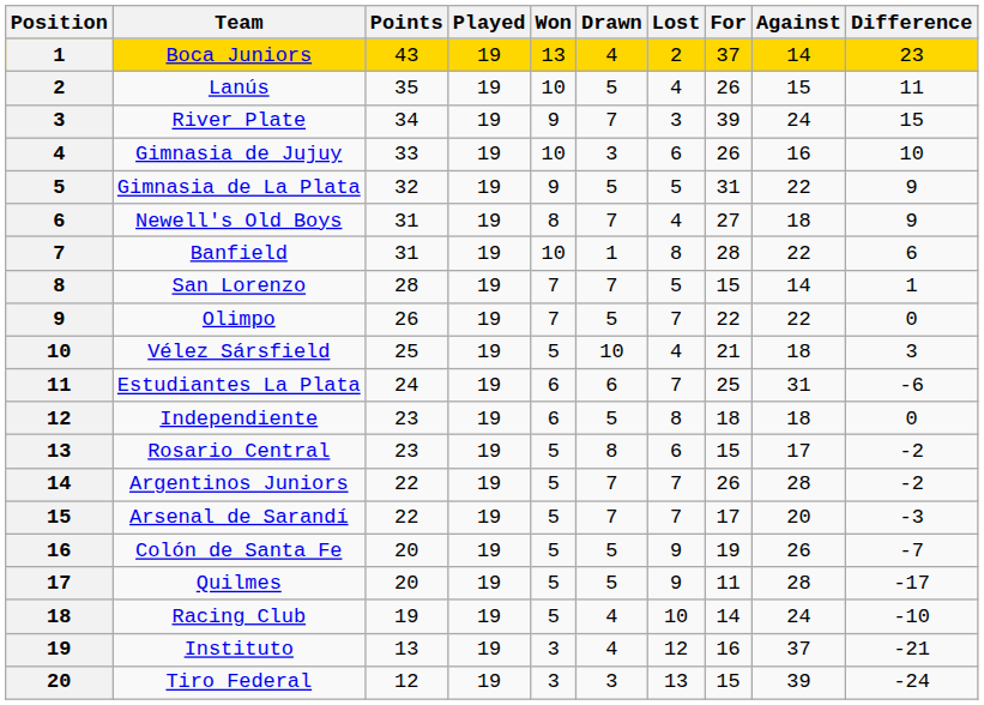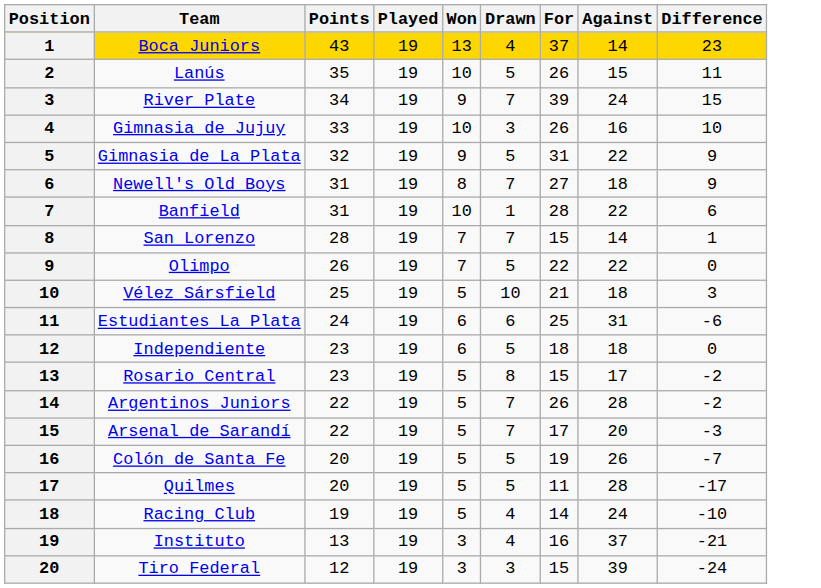 <table class="wikitable" style="text-align:center">
 <tr>
 <th>Position</th>
 <th>Team</th>
 <th>Points</th>
 <th>Played</th>
 <th>Won</th>
 <th>Drawn</th>
-<th>Lost</th>
 <th>For</th>
 <th>Against</th>
 <th>Difference</th>
 </tr>
 <tr bgcolor="gold">
 <th>1</th>
 <td><a href='#'>Boca Juniors</a></td>
 <td>43</td>
 <td>19</td>
 <td>13</td>
 <td>4</td>
-<td>2</td>
 <td>37</td>
 <td>14</td>
 <td>23</td>
 </tr>
 <tr>
 <th>2</th>
 <td><a href='#'>Lanús</a></td>
 <td>35</td>
 <td>19</td>
 <td>10</td>
 <td>5</td>
-<td>4</td>
 <td>26</td>
 <td>15</td>
 <td>11</td>
 </tr>
 <tr>
 <th>3</th>
 <td><a href='#'>River Plate</a></td>
 <td>34</td>
 <td>19</td>
 <td>9</td>
 <td>7</td>
-<td>3</td>
 <td>39</td>
 <td>24</td>
 <td>15</td>
 </tr>
 <tr>
 <th>4</th>
 <td><a href='#'>Gimnasia de Jujuy</a></td>
 <td>33</td>
 <td>19</td>
 <td>10</td>
 <td>3</td>
-<td>6</td>
 <td>26</td>
 <td>16</td>
 <td>10</td>
 </tr>
 <tr>
 <th>5</th>
 <td><a href='#'>Gimnasia de La Plata</a></td>
 <td>32</td>
 <td>19</td>
 <td>9</td>
-<td>5</td>
 <td>5</td>
 <td>31</td>
 <td>22</td>
 <td>9</td>
 </tr>
 <tr>
 <th>6</th>
 <td><a href='#'>Newell's Old Boys</a></td>
 <td>31</td>
 <td>19</td>
 <td>8</td>
 <td>7</td>
-<td>4</td>
 <td>27</td>
 <td>18</td>
 <td>9</td>
 </tr>
 <tr>
 <th>7</th>
 <td><a href='#'>Banfield</a></td>
 <td>31</td>
 <td>19</td>
 <td>10</td>
 <td>1</td>
-<td>8</td>
 <td>28</td>
 <td>22</td>
 <td>6</td>
 </tr>
 <tr>
 <th>8</th>
 <td><a href='#'>San Lorenzo</a></td>
 <td>28</td>
 <td>19</td>
 <td>7</td>
 <td>7</td>
-<td>5</td>
 <td>15</td>
 <td>14</td>
 <td>1</td>
 </tr>
 <tr>
 <th>9</th>
 <td><a href='#'>Olimpo</a></td>
 <td>26</td>
 <td>19</td>
 <td>7</td>
 <td>5</td>
-<td>7</td>
 <td>22</td>
 <td>22</td>
 <td>0</td>
 </tr>
 <tr>
 <th>10</th>
 <td><a href='#'>Vélez Sársfield</a></td>
 <td>25</td>
 <td>19</td>
 <td>5</td>
 <td>10</td>
-<td>4</td>
 <td>21</td>
 <td>18</td>
 <td>3</td>
 </tr>
 <tr>
 <th>11</th>
 <td><a href='#'>Estudiantes La Plata</a></td>
 <td>24</td>
 <td>19</td>
 <td>6</td>
 <td>6</td>
-<td>7</td>
 <td>25</td>
 <td>31</td>
 <td>-6</td>
 </tr>
 <tr>
 <th>12</th>
 <td><a href='#'>Independiente</a></td>
 <td>23</td>
 <td>19</td>
 <td>6</td>
 <td>5</td>
-<td>8</td>
 <td>18</td>
 <td>18</td>
 <td>0</td>
 </tr>
 <tr>
 <th>13</th>
 <td><a href='#'>Rosario Central</a></td>
 <td>23</td>
 <td>19</td>
 <td>5</td>
 <td>8</td>
-<td>6</td>
 <td>15</td>
 <td>17</td>
 <td>-2</td>
 </tr>
 <tr>
 <th>14</th>
 <td><a href='#'>Argentinos Juniors</a></td>
 <td>22</td>
 <td>19</td>
 <td>5</td>
-<td>7</td>
 <td>7</td>
 <td>26</td>
 <td>28</td>
 <td>-2</td>
 </tr>
 <tr>
 <th>15</th>
 <td><a href='#'>Arsenal de Sarandí</a></td>
 <td>22</td>
 <td>19</td>
 <td>5</td>
 <td>7</td>
-<td>7</td>
 <td>17</td>
 <td>20</td>
 <td>-3</td>
 </tr>
 <tr>
 <th>16</th>
 <td><a href='#'>Colón de Santa Fe</a></td>
 <td>20</td>
 <td>19</td>
 <td>5</td>
 <td>5</td>
-<td>9</td>
 <td>19</td>
 <td>26</td>
 <td>-7</td>
 </tr>
 <tr>
 <th>17</th>
 <td><a href='#'>Quilmes</a></td>
 <td>20</td>
 <td>19</td>
 <td>5</td>
 <td>5</td>
-<td>9</td>
 <td>11</td>
 <td>28</td>
 <td>-17</td>
 </tr>
 <tr>
 <th>18</th>
 <td><a href='#'>Racing Club</a></td>
 <td>19</td>
 <td>19</td>
 <td>5</td>
 <td>4</td>
-<td>10</td>
 <td>14</td>
 <td>24</td>
 <td>-10</td>
 </tr>
 <tr>
 <th>19</th>
 <td><a href='#'>Instituto</a></td>
 <td>13</td>
 <td>19</td>
 <td>3</td>
 <td>4</td>
-<td>12</td>
 <td>16</td>
 <td>37</td>
 <td>-21</td>
 </tr>
 <tr>
 <th>20</th>
 <td><a href='#'>Tiro Federal</a></td>
 <td>12</td>
 <td>19</td>
 <td>3</td>
 <td>3</td>
-<td>13</td>
 <td>15</td>
 <td>39</td>
 <td>-24</td>
 </tr>
 </table>
